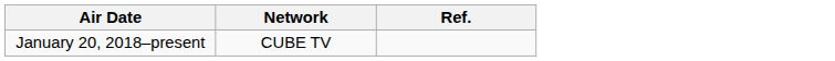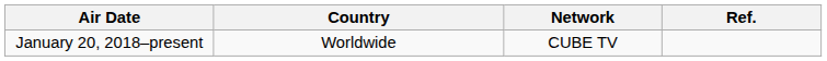 <table class="wikitable" style="text-align:center;">
 <tr>
 <th width=200>Air Date</th>
+<th width=280>Country</th>
 <th width=150>Network</th>
 <th width=150>Ref.</th>
 </tr>
 <tr>
 <td>January 20, 2018–present <br></td>
+<td>Worldwide</td>
 <td>CUBE TV</td>
 <td></td>
 </tr>
 </table>
